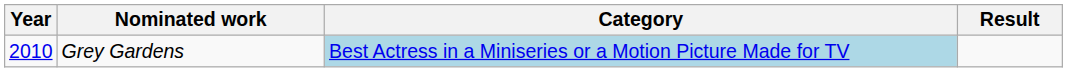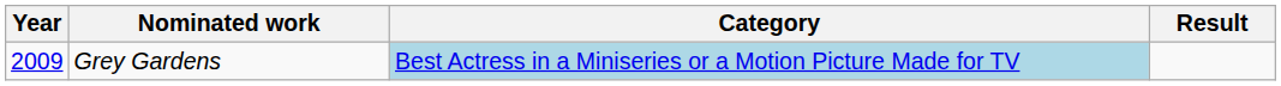 <table class=wikitable>
 <tr>
 <th width=4%>Year</th>
 <th width=25.5%>Nominated work</th>
 <th width=60.5%>Category</th>
 <th width=10%>Result</th>
 </tr>
 <tr>
-<td><a href='#'>2010</a></td>
+<td><a href='#'>2009</a></td>
 <td><em>Grey Gardens</em></td>
 <td style="background: lightblue;"><a href='#'>Best Actress in a Miniseries or a Motion Picture Made for TV</a></td>
 <td></td>
 </tr>
 </table>
